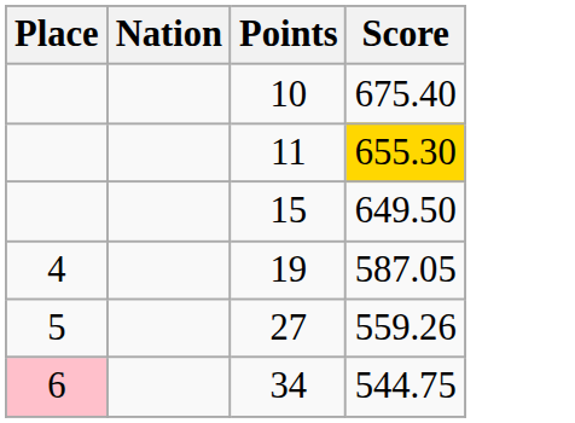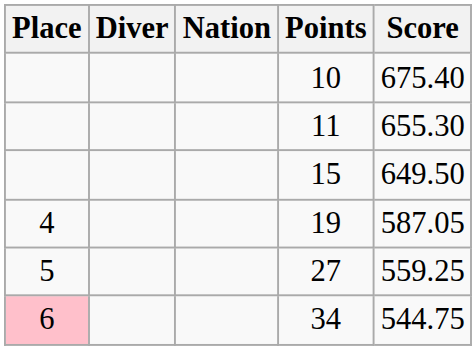 <table class="wikitable sortable" style="text-align:center">
 <tr>
 <th>Place</th>
+<th>Diver</th>
 <th>Nation</th>
 <th>Points</th>
 <th>Score</th>
 </tr>
 <tr>
 <td></td>
 <td align=left></td>
+<td align=left></td>
 <td>10</td>
 <td>675.40</td>
 </tr>
 <tr>
 <td></td>
 <td align=left></td>
+<td align=left></td>
 <td>11</td>
-<td style="background: gold;">655.30</td>
+<td>655.30</td>
 </tr>
 <tr>
 <td></td>
+<td align=left></td>
 <td align=left></td>
 <td>15</td>
 <td>649.50</td>
 </tr>
 <tr>
 <td>4</td>
 <td align=left></td>
+<td align=left></td>
 <td>19</td>
 <td>587.05</td>
 </tr>
 <tr>
 <td>5</td>
 <td align=left></td>
+<td align=left></td>
 <td>27</td>
-<td>559.26</td>
+<td>559.25</td>
 </tr>
 <tr>
 <td style="background: pink;">6</td>
+<td align=left></td>
 <td align=left></td>
 <td>34</td>
 <td>544.75</td>
 </tr>
 </table>
